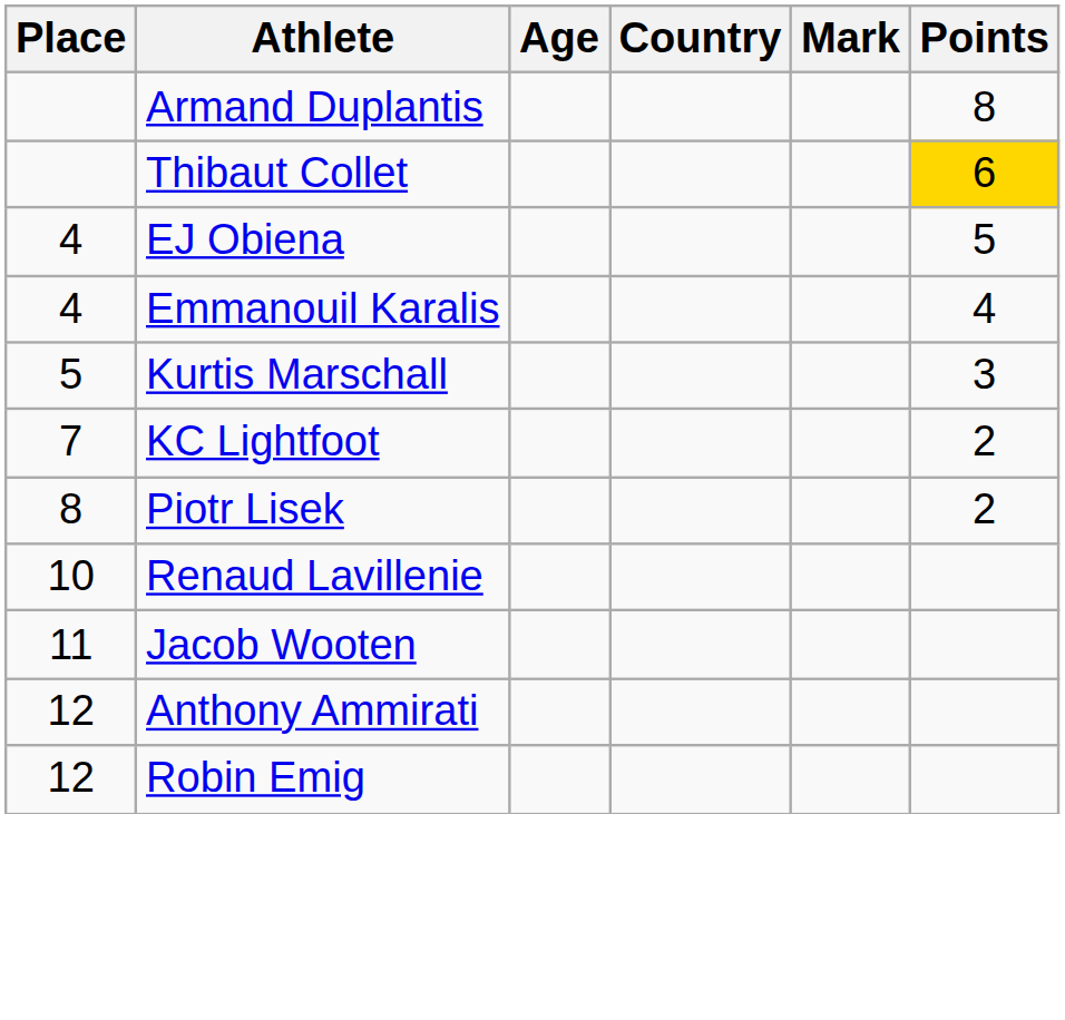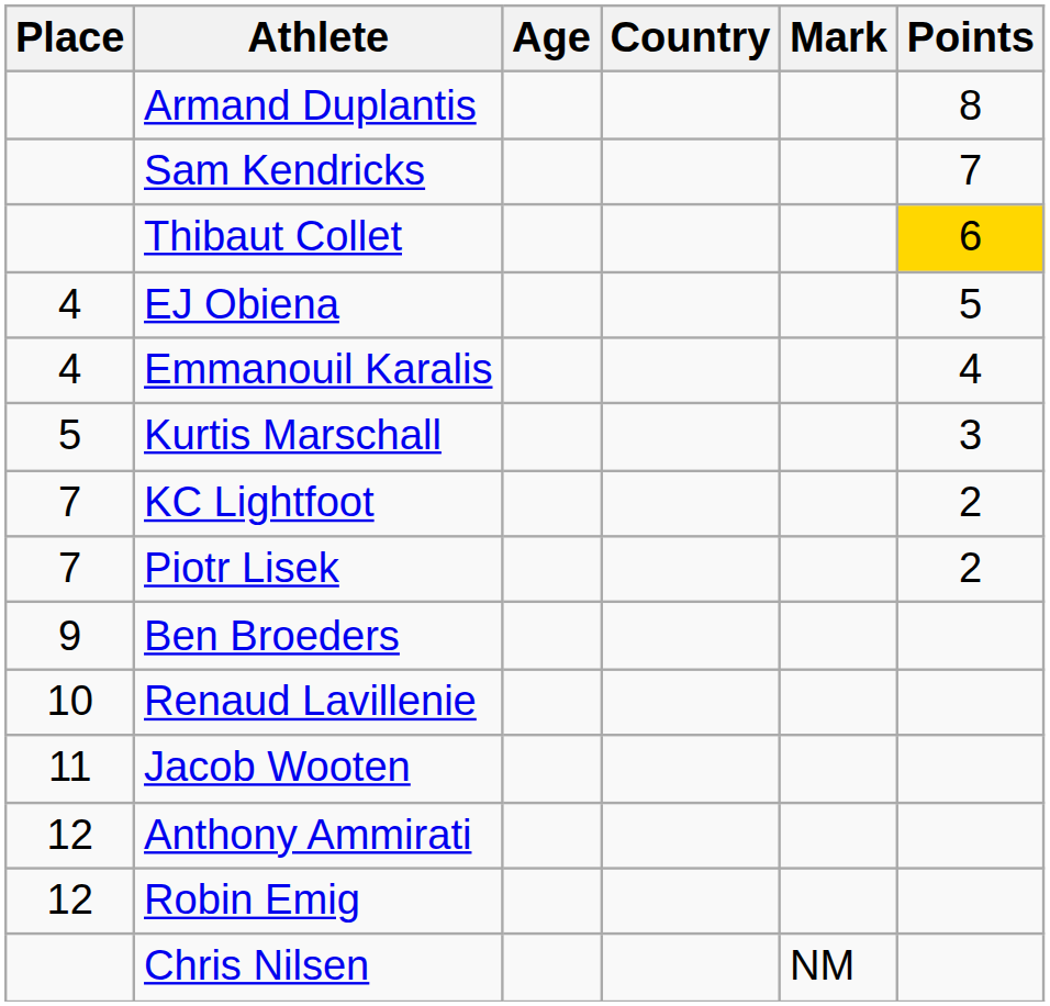 <table class="wikitable mw-datatable sortable">
 <tr>
 <th>Place</th>
 <th>Athlete</th>
 <th>Age</th>
 <th>Country</th>
 <th>Mark</th>
 <th>Points</th>
 </tr>
 <tr>
 <td align=center></td>
 <td><a href='#'>Armand Duplantis</a></td>
 <td></td>
 <td></td>
 <td></td>
 <td align=center>8</td>
+</tr>
+<tr>
+<td align=center></td>
+<td><a href='#'>Sam Kendricks</a></td>
+<td></td>
+<td></td>
+<td></td>
+<td align=center>7</td>
 </tr>
 <tr>
 <td align=center></td>
 <td><a href='#'>Thibaut Collet</a></td>
 <td></td>
 <td></td>
 <td></td>
 <td align=center style="background: gold;">6</td>
 </tr>
 <tr>
 <td align=center>4</td>
 <td><a href='#'>EJ Obiena</a></td>
 <td></td>
 <td></td>
 <td></td>
 <td align=center>5</td>
 </tr>
 <tr>
 <td align=center>4</td>
 <td><a href='#'>Emmanouil Karalis</a></td>
 <td></td>
 <td></td>
 <td></td>
 <td align=center>4</td>
 </tr>
 <tr>
 <td align=center>5</td>
 <td><a href='#'>Kurtis Marschall</a></td>
 <td></td>
 <td></td>
 <td></td>
 <td align=center>3</td>
 </tr>
 <tr>
 <td align=center>7</td>
 <td><a href='#'>KC Lightfoot</a></td>
 <td></td>
 <td></td>
 <td></td>
 <td align=center>2</td>
 </tr>
 <tr>
-<td align=center>8</td>
+<td align=center>7</td>
 <td><a href='#'>Piotr Lisek</a></td>
 <td></td>
 <td></td>
 <td></td>
 <td align=center>2</td>
+</tr>
+<tr>
+<td align=center>9</td>
+<td><a href='#'>Ben Broeders</a></td>
+<td></td>
+<td></td>
+<td></td>
+<td align=center></td>
 </tr>
 <tr>
 <td align=center>10</td>
 <td><a href='#'>Renaud Lavillenie</a></td>
 <td></td>
 <td></td>
 <td></td>
 <td align=center></td>
 </tr>
 <tr>
 <td align=center>11</td>
 <td><a href='#'>Jacob Wooten</a></td>
 <td></td>
 <td></td>
 <td></td>
 <td align=center></td>
 </tr>
 <tr>
 <td align=center>12</td>
 <td><a href='#'>Anthony Ammirati</a></td>
 <td></td>
 <td></td>
 <td></td>
 <td align=center></td>
 </tr>
 <tr>
 <td align=center>12</td>
 <td><a href='#'>Robin Emig</a></td>
 <td></td>
 <td></td>
 <td></td>
 <td align=center></td>
 </tr>
+<tr>
+<td align=center></td>
+<td><a href='#'>Chris Nilsen</a></td>
+<td></td>
+<td></td>
+<td>NM</td>
+<td align=center></td>
+</tr>
 </table>
